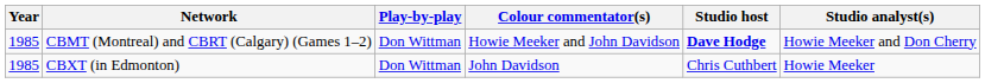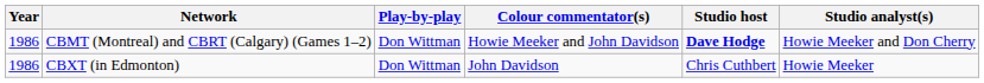 <table class="wikitable">
 <tr>
 <th>Year</th>
 <th>Network</th>
 <th><a href='#'>Play-by-play</a></th>
 <th><a href='#'>Colour commentator</a>(s)</th>
 <th>Studio host</th>
 <th>Studio analyst(s)</th>
 </tr>
 <tr>
-<td><a href='#'>1985</a></td>
+<td><a href='#'>1986</a></td>
 <td><a href='#'>CBMT</a> (Montreal) and <a href='#'>CBRT</a> (Calgary) (Games 1–2)</td>
 <td><a href='#'>Don Wittman</a></td>
 <td><a href='#'>Howie Meeker</a> and <a href='#'>John Davidson</a></td>
 <td><strong><a href='#'>Dave Hodge</a></strong></td>
 <td><a href='#'>Howie Meeker</a> and <a href='#'>Don Cherry</a></td>
 </tr>
 <tr>
-<td><a href='#'>1985</a></td>
+<td><a href='#'>1986</a></td>
 <td><a href='#'>CBXT</a> (in Edmonton)</td>
 <td><a href='#'>Don Wittman</a></td>
 <td><a href='#'>John Davidson</a></td>
 <td><a href='#'>Chris Cuthbert</a></td>
 <td><a href='#'>Howie Meeker</a></td>
 </tr>
 </table>
